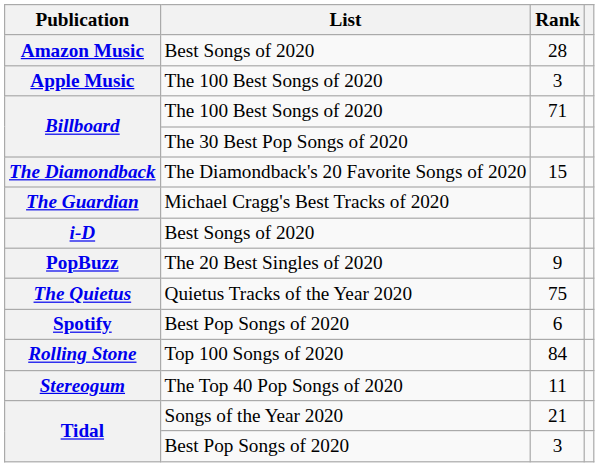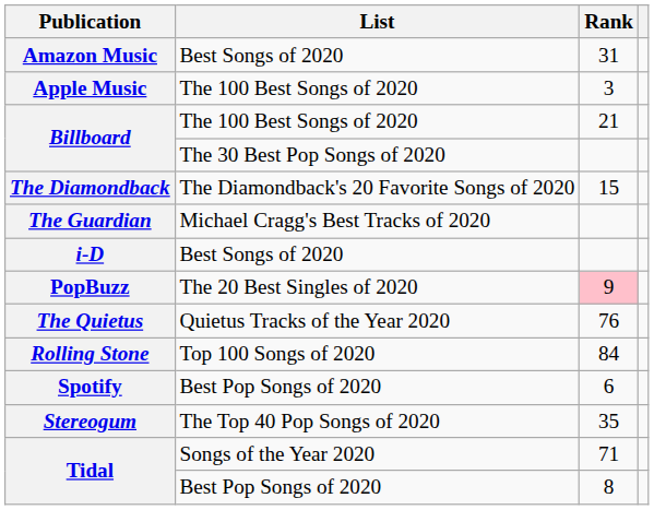 <table class="wikitable sortable plainrowheaders">
 <tr>
 <th scope="col">Publication</th>
 <th scope="col" class="unsortable">List</th>
 <th scope="col">Rank</th>
 <th scope="col" class="unsortable"></th>
 </tr>
 <tr>
 <th scope="row"><a href='#'>Amazon Music</a></th>
 <td>Best Songs of 2020</td>
-<td style="text-align: center;">28</td>
+<td style="text-align: center;">31</td>
 <td style="text-align: center;"></td>
 </tr>
 <tr>
 <th scope="row"><a href='#'>Apple Music</a></th>
 <td>The 100 Best Songs of 2020</td>
 <td style="text-align: center;">3</td>
 <td style="text-align: center;"></td>
 </tr>
 <tr>
 <th scope="row" rowspan="2"><em><a href='#'>Billboard</a></em></th>
 <td>The 100 Best Songs of 2020</td>
-<td style="text-align: center;">71</td>
+<td style="text-align: center;">21</td>
 <td style="text-align: center;"></td>
 </tr>
 <tr>
 <td>The 30 Best Pop Songs of 2020</td>
 <td></td>
 <td style="text-align: center;"></td>
 </tr>
 <tr>
 <th scope="row"><em><a href='#'>The Diamondback</a></em></th>
 <td>The Diamondback's 20 Favorite Songs of 2020</td>
 <td style="text-align: center;">15</td>
 <td style="text-align: center;"></td>
 </tr>
 <tr>
 <th scope="row"><em><a href='#'>The Guardian</a></em></th>
 <td>Michael Cragg's Best Tracks of 2020</td>
 <td></td>
 <td style="text-align: center;"></td>
 </tr>
 <tr>
 <th scope="row"><em><a href='#'>i-D</a></em></th>
 <td>Best Songs of 2020</td>
 <td></td>
 <td style="text-align: center;"></td>
 </tr>
 <tr>
 <th scope="row"><a href='#'>PopBuzz</a></th>
 <td>The 20 Best Singles of 2020</td>
-<td style="text-align: center;">9</td>
+<td style="background: pink; text-align: center;">9</td>
 <td style="text-align: center;"></td>
 </tr>
 <tr>
 <th scope="row"><em><a href='#'>The Quietus</a></em></th>
 <td>Quietus Tracks of the Year 2020</td>
-<td style="text-align: center;">75</td>
+<td style="text-align: center;">76</td>
+<td style="text-align: center;"></td>
+</tr>
+<tr>
+<th scope="row"><em><a href='#'>Rolling Stone</a></em></th>
+<td>Top 100 Songs of 2020</td>
+<td style="text-align: center;">84</td>
 <td style="text-align: center;"></td>
 </tr>
 <tr>
 <th scope="row"><a href='#'>Spotify</a></th>
 <td>Best Pop Songs of 2020</td>
 <td style="text-align: center;">6</td>
 <td style="text-align: center;"></td>
 </tr>
 <tr>
-<th scope="row"><em><a href='#'>Rolling Stone</a></em></th>
-<td>Top 100 Songs of 2020</td>
-<td style="text-align: center;">84</td>
-<td style="text-align: center;"></td>
-</tr>
-<tr>
 <th scope="row"><em><a href='#'>Stereogum</a></em></th>
 <td>The Top 40 Pop Songs of 2020</td>
-<td style="text-align: center;">11</td>
+<td style="text-align: center;">35</td>
 <td style="text-align: center;"></td>
 </tr>
 <tr>
 <th scope="row" rowspan="2"><a href='#'>Tidal</a></th>
 <td>Songs of the Year 2020</td>
-<td style="text-align: center;">21</td>
+<td style="text-align: center;">71</td>
 <td style="text-align: center;"></td>
 </tr>
 <tr>
 <td>Best Pop Songs of 2020</td>
-<td style="text-align: center;">3</td>
+<td style="text-align: center;">8</td>
 <td style="text-align: center;"></td>
 </tr>
 </table>
